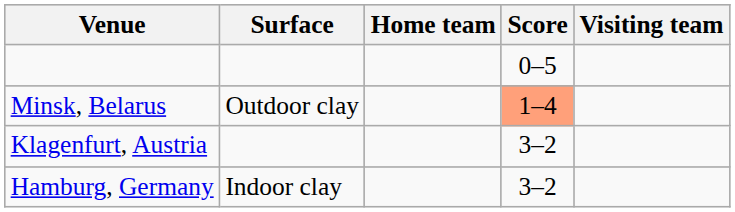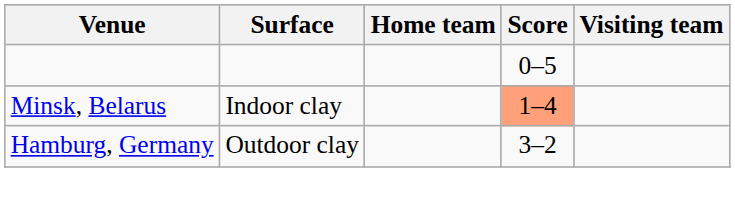 <table class=wikitable style="border:1px solid #AAAAAA;">
 <tr>
 <th>Venue</th>
 <th>Surface</th>
 <th>Home team</th>
 <th>Score</th>
 <th>Visiting team</th>
 </tr>
 <tr>
 <td></td>
 <td></td>
 <td></td>
 <td align="center">0–5</td>
 <td><strong></strong></td>
 </tr>
 <tr>
 <td><a href='#'>Minsk</a>, <a href='#'>Belarus</a></td>
-<td>Outdoor clay</td>
+<td>Indoor clay</td>
 <td></td>
 <td align="center" style="background: lightsalmon;">1–4</td>
 <td></td>
 </tr>
 <tr>
-<td><a href='#'>Klagenfurt</a>, <a href='#'>Austria</a></td>
-<td></td>
-<td><strong></strong></td>
-<td align="center">3–2</td>
-<td></td>
-</tr>
-<tr>
 <td><a href='#'>Hamburg</a>, <a href='#'>Germany</a></td>
-<td>Indoor clay</td>
+<td>Outdoor clay</td>
 <td><strong></strong></td>
 <td align="center">3–2</td>
 <td></td>
 </tr>
 </table>
